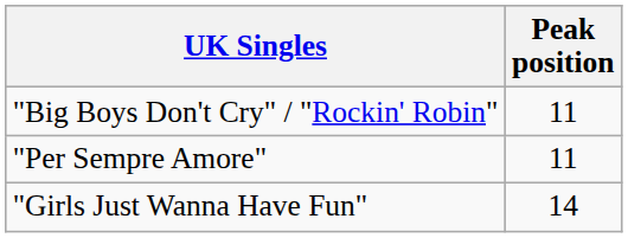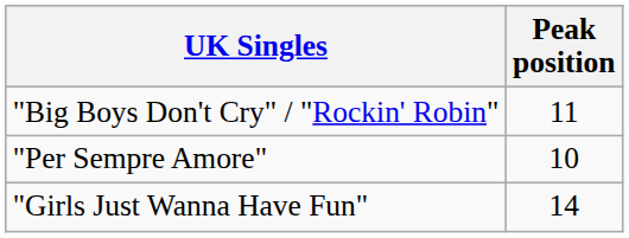 <table class="wikitable sortable">
 <tr>
 <th><a href='#'>UK Singles</a></th>
 <th align="center">Peak<br>position</th>
 </tr>
 <tr>
 <td>"Big Boys Don't Cry" / "<a href='#'>Rockin' Robin</a>"</td>
 <td align="center">11</td>
 </tr>
 <tr>
 <td>"Per Sempre Amore"</td>
-<td align="center">11</td>
+<td align="center">10</td>
 </tr>
 <tr>
 <td>"Girls Just Wanna Have Fun"</td>
 <td align="center">14</td>
 </tr>
 </table>
